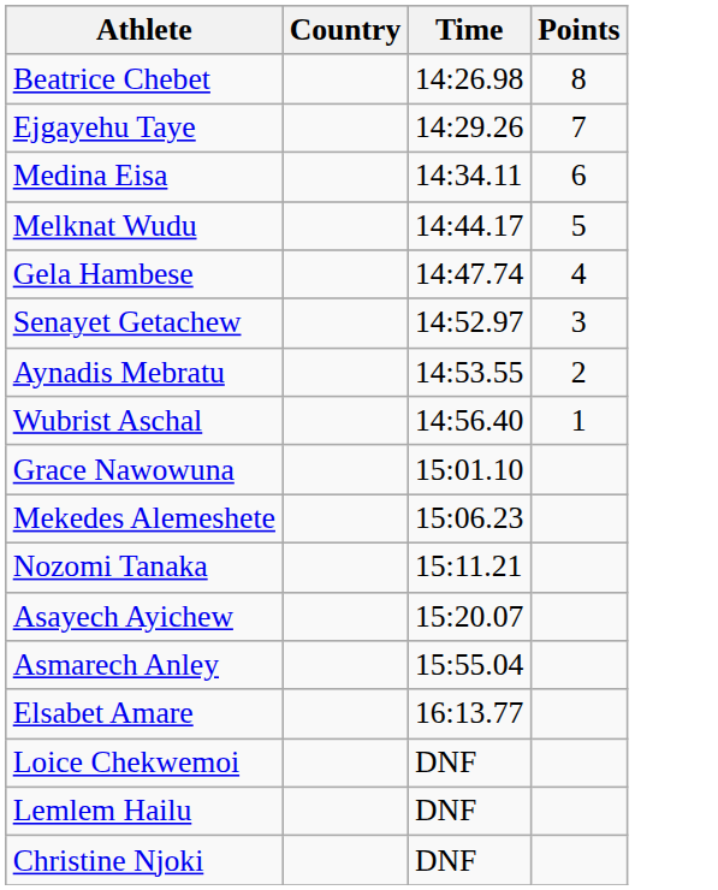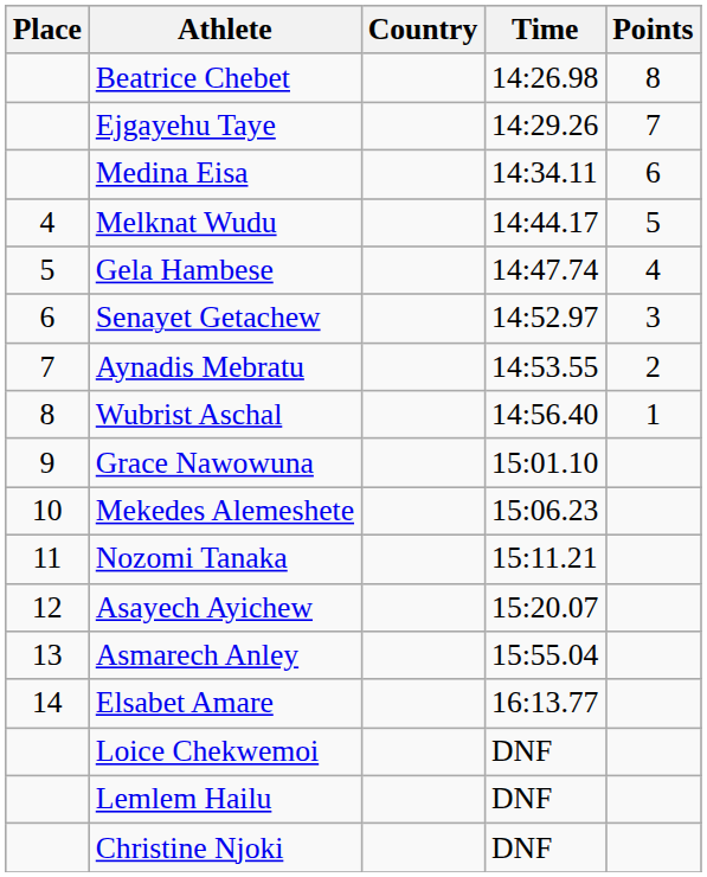 <table class="wikitable mw-datatable sortable">
 <tr>
+<th>Place</th>
 <th>Athlete</th>
 <th>Country</th>
 <th>Time</th>
 <th>Points</th>
 </tr>
 <tr>
+<td align=center></td>
 <td><a href='#'>Beatrice Chebet</a></td>
 <td></td>
 <td>14:26.98</td>
 <td align=center>8</td>
 </tr>
 <tr>
+<td align=center></td>
 <td><a href='#'>Ejgayehu Taye</a></td>
 <td></td>
 <td>14:29.26</td>
 <td align=center>7</td>
 </tr>
 <tr>
+<td align=center></td>
 <td><a href='#'>Medina Eisa</a></td>
 <td></td>
 <td>14:34.11</td>
 <td align=center>6</td>
 </tr>
 <tr>
+<td align=center>4</td>
 <td><a href='#'>Melknat Wudu</a></td>
 <td></td>
 <td>14:44.17</td>
 <td align=center>5</td>
 </tr>
 <tr>
+<td align=center>5</td>
 <td><a href='#'>Gela Hambese</a></td>
 <td></td>
 <td>14:47.74</td>
 <td align=center>4</td>
 </tr>
 <tr>
+<td align=center>6</td>
 <td><a href='#'>Senayet Getachew</a></td>
 <td></td>
 <td>14:52.97</td>
 <td align=center>3</td>
 </tr>
 <tr>
+<td align=center>7</td>
 <td><a href='#'>Aynadis Mebratu</a></td>
 <td></td>
 <td>14:53.55</td>
 <td align=center>2</td>
 </tr>
 <tr>
+<td align=center>8</td>
 <td><a href='#'>Wubrist Aschal</a></td>
 <td></td>
 <td>14:56.40</td>
 <td align=center>1</td>
 </tr>
 <tr>
+<td align=center>9</td>
 <td><a href='#'>Grace Nawowuna</a></td>
 <td></td>
 <td>15:01.10</td>
 <td align=center></td>
 </tr>
 <tr>
+<td align=center>10</td>
 <td><a href='#'>Mekedes Alemeshete</a></td>
 <td></td>
 <td>15:06.23</td>
 <td align=center></td>
 </tr>
 <tr>
+<td align=center>11</td>
 <td><a href='#'>Nozomi Tanaka</a></td>
 <td></td>
 <td>15:11.21</td>
 <td align=center></td>
 </tr>
 <tr>
+<td align=center>12</td>
 <td><a href='#'>Asayech Ayichew</a></td>
 <td></td>
 <td>15:20.07</td>
 <td align=center></td>
 </tr>
 <tr>
+<td align=center>13</td>
 <td><a href='#'>Asmarech Anley</a></td>
 <td></td>
 <td>15:55.04</td>
 <td align=center></td>
 </tr>
 <tr>
+<td align=center>14</td>
 <td><a href='#'>Elsabet Amare</a></td>
 <td></td>
 <td>16:13.77</td>
 <td align=center></td>
 </tr>
 <tr>
+<td align=center></td>
 <td><a href='#'>Loice Chekwemoi</a></td>
 <td></td>
 <td>DNF</td>
 <td align=center></td>
 </tr>
 <tr>
+<td align=center></td>
 <td><a href='#'>Lemlem Hailu</a></td>
 <td></td>
 <td>DNF</td>
 <td align=center></td>
 </tr>
 <tr>
+<td align=center></td>
 <td><a href='#'>Christine Njoki</a></td>
 <td></td>
 <td>DNF</td>
 <td align=center></td>
 </tr>
 </table>
